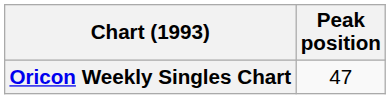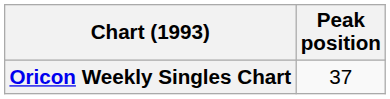 <table class="wikitable plainrowheaders" style="text-align:center;">
 <tr>
 <th>Chart (1993)</th>
 <th>Peak<br>position</th>
 </tr>
 <tr>
 <th scope="row"><a href='#'>Oricon</a> Weekly Singles Chart</th>
-<td>47</td>
+<td>37</td>
 </tr>
 </table>
